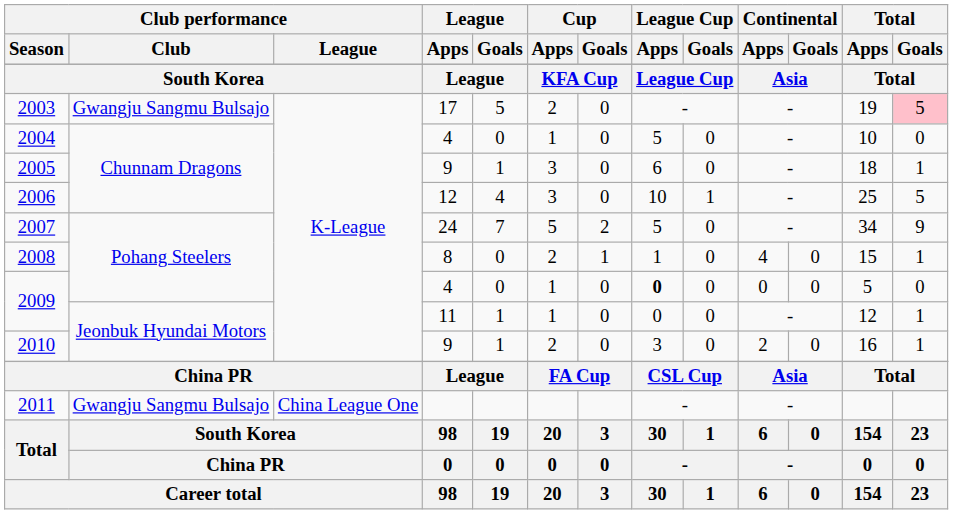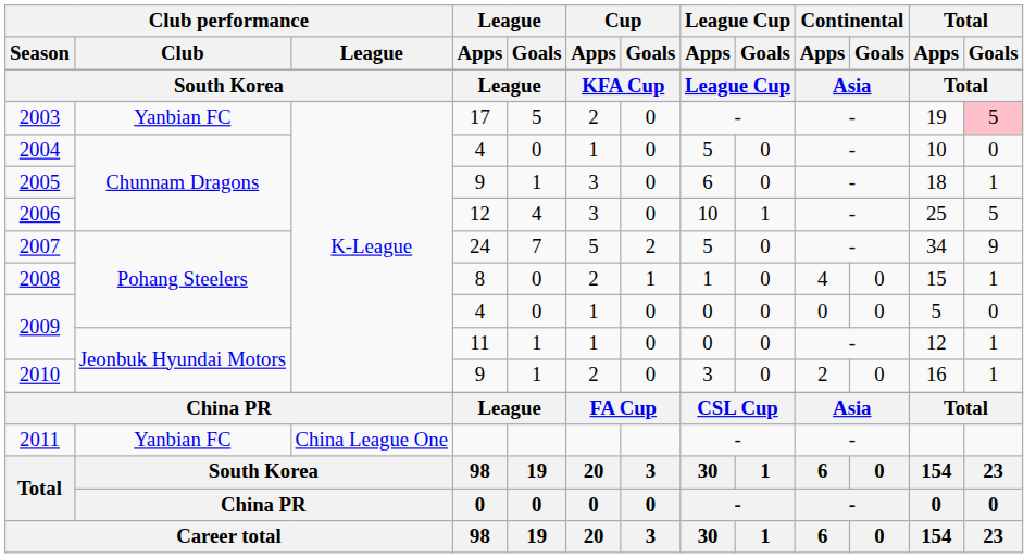 <table class="wikitable" style="text-align:center">
 <tr>
 <th colspan=3>Club performance</th>
 <th colspan=2>League</th>
 <th colspan=2>Cup</th>
 <th colspan=2>League Cup</th>
 <th colspan=2>Continental</th>
 <th colspan=2>Total</th>
 </tr>
 <tr>
 <th>Season</th>
 <th>Club</th>
 <th>League</th>
 <th>Apps</th>
 <th>Goals</th>
 <th>Apps</th>
 <th>Goals</th>
 <th>Apps</th>
 <th>Goals</th>
 <th>Apps</th>
 <th>Goals</th>
 <th>Apps</th>
 <th>Goals</th>
 </tr>
 <tr>
 </tr>
 <tr>
 <th colspan=3>South Korea</th>
 <th colspan=2>League</th>
 <th colspan=2><a href='#'>KFA Cup</a></th>
 <th colspan=2><a href='#'>League Cup</a></th>
 <th colspan=2><a href='#'>Asia</a></th>
 <th colspan=2>Total</th>
 </tr>
 <tr>
 <td><a href='#'>2003</a></td>
-<td rowspan=1><a href='#'>Gwangju Sangmu Bulsajo</a></td>
+<td rowspan=1><a href='#'>Yanbian FC</a></td>
 <td rowspan=9><a href='#'>K-League</a></td>
 <td>17</td>
 <td>5</td>
 <td>2</td>
 <td>0</td>
 <td colspan=2>-</td>
 <td colspan=2>-</td>
 <td>19</td>
 <td style="background: pink;">5</td>
 </tr>
 <tr>
 <td><a href='#'>2004</a></td>
 <td rowspan=3><a href='#'>Chunnam Dragons</a></td>
 <td>4</td>
 <td>0</td>
 <td>1</td>
 <td>0</td>
 <td>5</td>
 <td>0</td>
 <td colspan=2>-</td>
 <td>10</td>
 <td>0</td>
 </tr>
 <tr>
 <td><a href='#'>2005</a></td>
 <td>9</td>
 <td>1</td>
 <td>3</td>
 <td>0</td>
 <td>6</td>
 <td>0</td>
 <td colspan=2>-</td>
 <td>18</td>
 <td>1</td>
 </tr>
 <tr>
 <td><a href='#'>2006</a></td>
 <td>12</td>
 <td>4</td>
 <td>3</td>
 <td>0</td>
 <td>10</td>
 <td>1</td>
 <td colspan=2>-</td>
 <td>25</td>
 <td>5</td>
 </tr>
 <tr>
 <td><a href='#'>2007</a></td>
 <td rowspan=3><a href='#'>Pohang Steelers</a></td>
 <td>24</td>
 <td>7</td>
 <td>5</td>
 <td>2</td>
 <td>5</td>
 <td>0</td>
 <td colspan=2>-</td>
 <td>34</td>
 <td>9</td>
 </tr>
 <tr>
 <td><a href='#'>2008</a></td>
 <td>8</td>
 <td>0</td>
 <td>2</td>
 <td>1</td>
 <td>1</td>
 <td>0</td>
 <td>4</td>
 <td>0</td>
 <td>15</td>
 <td>1</td>
 </tr>
 <tr>
 <td rowspan=2><a href='#'>2009</a></td>
 <td>4</td>
 <td>0</td>
 <td>1</td>
 <td>0</td>
-<td><strong>0</strong></td>
+<td>0</td>
 <td>0</td>
 <td>0</td>
 <td>0</td>
 <td>5</td>
 <td>0</td>
 </tr>
 <tr>
 <td rowspan=2><a href='#'>Jeonbuk Hyundai Motors</a></td>
 <td>11</td>
 <td>1</td>
 <td>1</td>
 <td>0</td>
 <td>0</td>
 <td>0</td>
 <td colspan=2>-</td>
 <td>12</td>
 <td>1</td>
 </tr>
 <tr>
 <td><a href='#'>2010</a></td>
 <td>9</td>
 <td>1</td>
 <td>2</td>
 <td>0</td>
 <td>3</td>
 <td>0</td>
 <td>2</td>
 <td>0</td>
 <td>16</td>
 <td>1</td>
 </tr>
 <tr>
 </tr>
 <tr>
 <th colspan=3>China PR</th>
 <th colspan=2>League</th>
 <th colspan=2><a href='#'>FA Cup</a></th>
 <th colspan=2><a href='#'>CSL Cup</a></th>
 <th colspan=2><a href='#'>Asia</a></th>
 <th colspan=2>Total</th>
 </tr>
 <tr>
 <td><a href='#'>2011</a></td>
-<td rowspan=1><a href='#'>Gwangju Sangmu Bulsajo</a></td>
+<td rowspan=1><a href='#'>Yanbian FC</a></td>
 <td rowspan=1><a href='#'>China League One</a></td>
 <td></td>
 <td></td>
 <td></td>
 <td></td>
 <td colspan=2>-</td>
 <td colspan=2>-</td>
 <td></td>
 <td></td>
 </tr>
 <tr>
 <th rowspan=2>Total</th>
 <th colspan=2>South Korea</th>
 <th><strong>98</strong></th>
 <th><strong>19</strong></th>
 <th><strong>20</strong></th>
 <th><strong>3</strong></th>
 <th><strong>30</strong></th>
 <th><strong>1</strong></th>
 <th><strong>6</strong></th>
 <th><strong>0</strong></th>
 <th><strong>154</strong></th>
 <th><strong>23</strong></th>
 </tr>
 <tr>
 <th colspan=2>China PR</th>
 <th><strong>0</strong></th>
 <th><strong>0</strong></th>
 <th><strong>0</strong></th>
 <th><strong>0</strong></th>
 <th colspan=2>-</th>
 <th colspan=2>-</th>
 <th><strong>0</strong></th>
 <th><strong>0</strong></th>
 </tr>
 <tr>
 <th colspan=3>Career total</th>
 <th>98</th>
 <th>19</th>
 <th>20</th>
 <th>3</th>
 <th>30</th>
 <th>1</th>
 <th>6</th>
 <th>0</th>
 <th>154</th>
 <th>23</th>
 </tr>
 </table>
